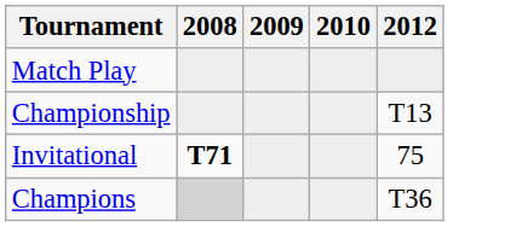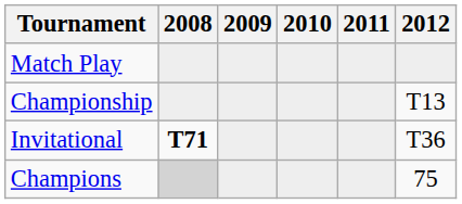 <table class="wikitable" style="text-align:center;">
 <tr>
 <th>Tournament</th>
 <th>2008</th>
 <th>2009</th>
 <th>2010</th>
+<th>2011</th>
 <th>2012</th>
 </tr>
 <tr>
 <td align="left"><a href='#'>Match Play</a></td>
+<td style="background:#eeeeee;"></td>
 <td style="background:#eeeeee;"></td>
 <td style="background:#eeeeee;"></td>
 <td style="background:#eeeeee;"></td>
 <td style="background:#eeeeee;"></td>
 </tr>
 <tr>
 <td align="left"><a href='#'>Championship</a></td>
 <td style="background:#eeeeee;"></td>
 <td style="background:#eeeeee;"></td>
 <td style="background:#eeeeee;"></td>
+<td style="background:#eeeeee;"></td>
 <td>T13</td>
 </tr>
 <tr>
 <td align="left"><a href='#'>Invitational</a></td>
 <td><strong>T71</strong></td>
 <td style="background:#eeeeee;"></td>
 <td style="background:#eeeeee;"></td>
-<td>75</td>
+<td style="background:#eeeeee;"></td>
+<td>T36</td>
 </tr>
 <tr>
 <td align="left"><a href='#'>Champions</a></td>
 <td style="background:#D3D3D3;"></td>
 <td style="background:#eeeeee;"></td>
 <td style="background:#eeeeee;"></td>
-<td>T36</td>
+<td style="background:#eeeeee;"></td>
+<td>75</td>
 </tr>
 </table>
